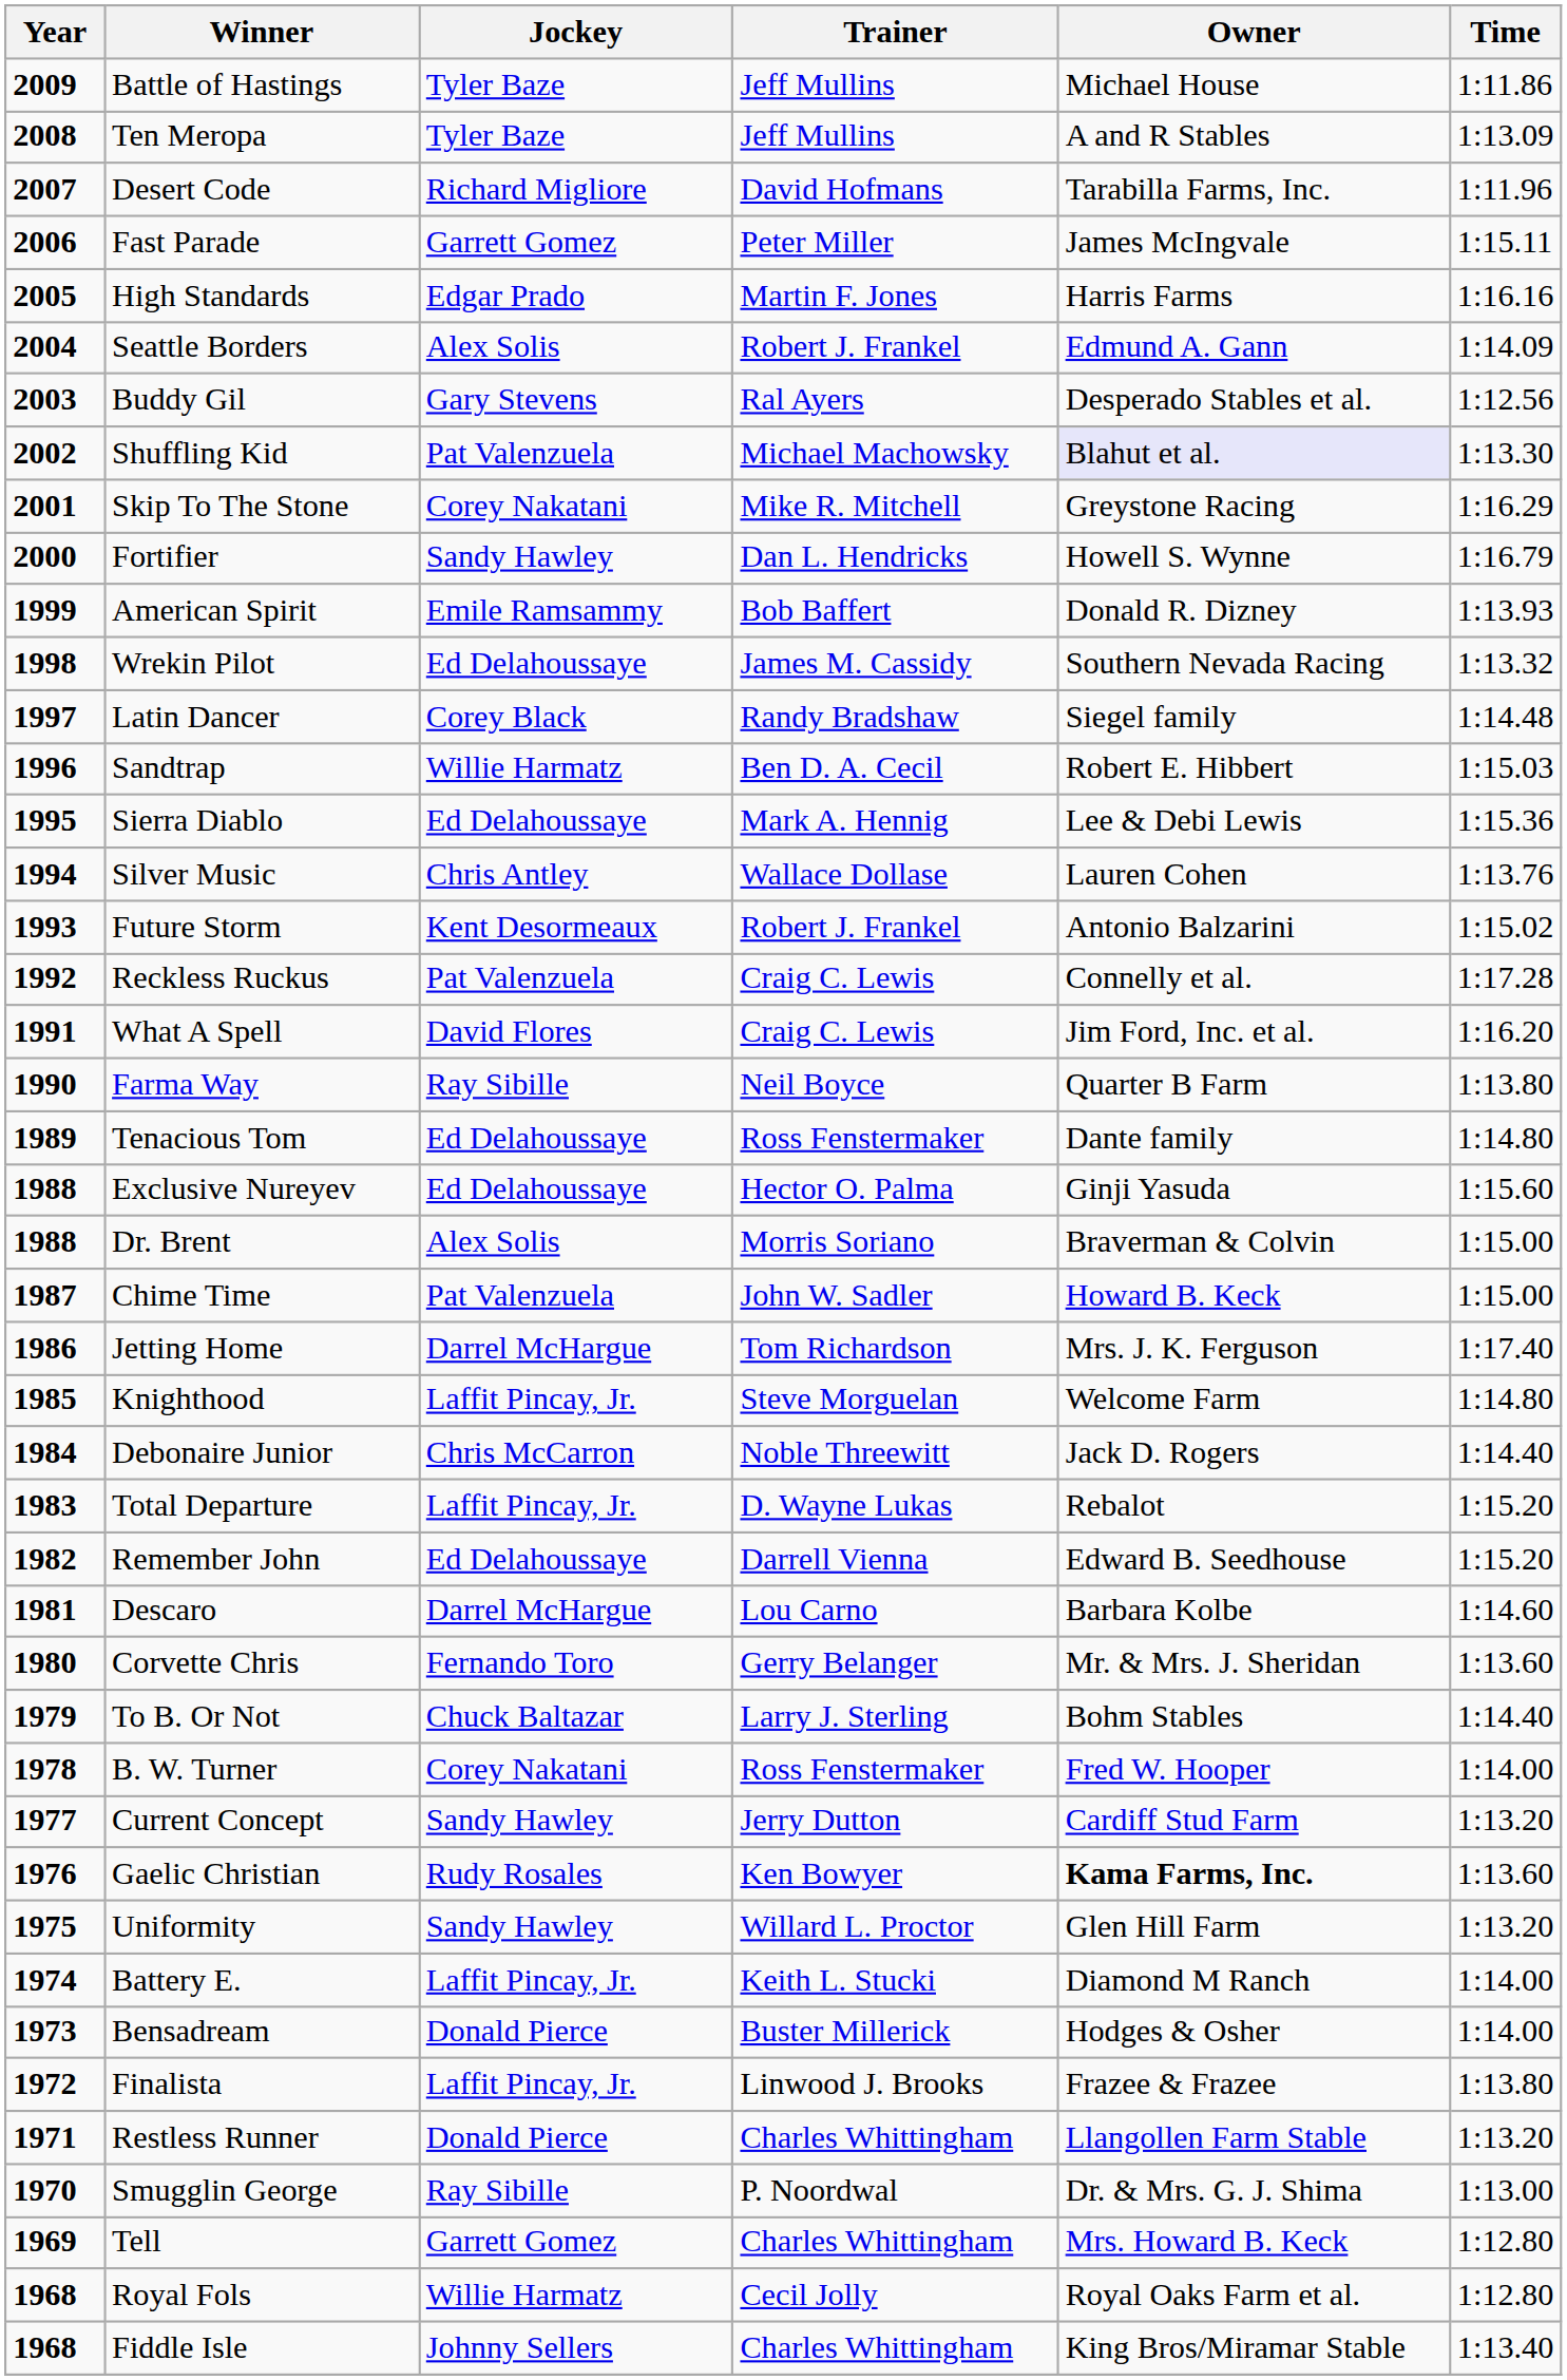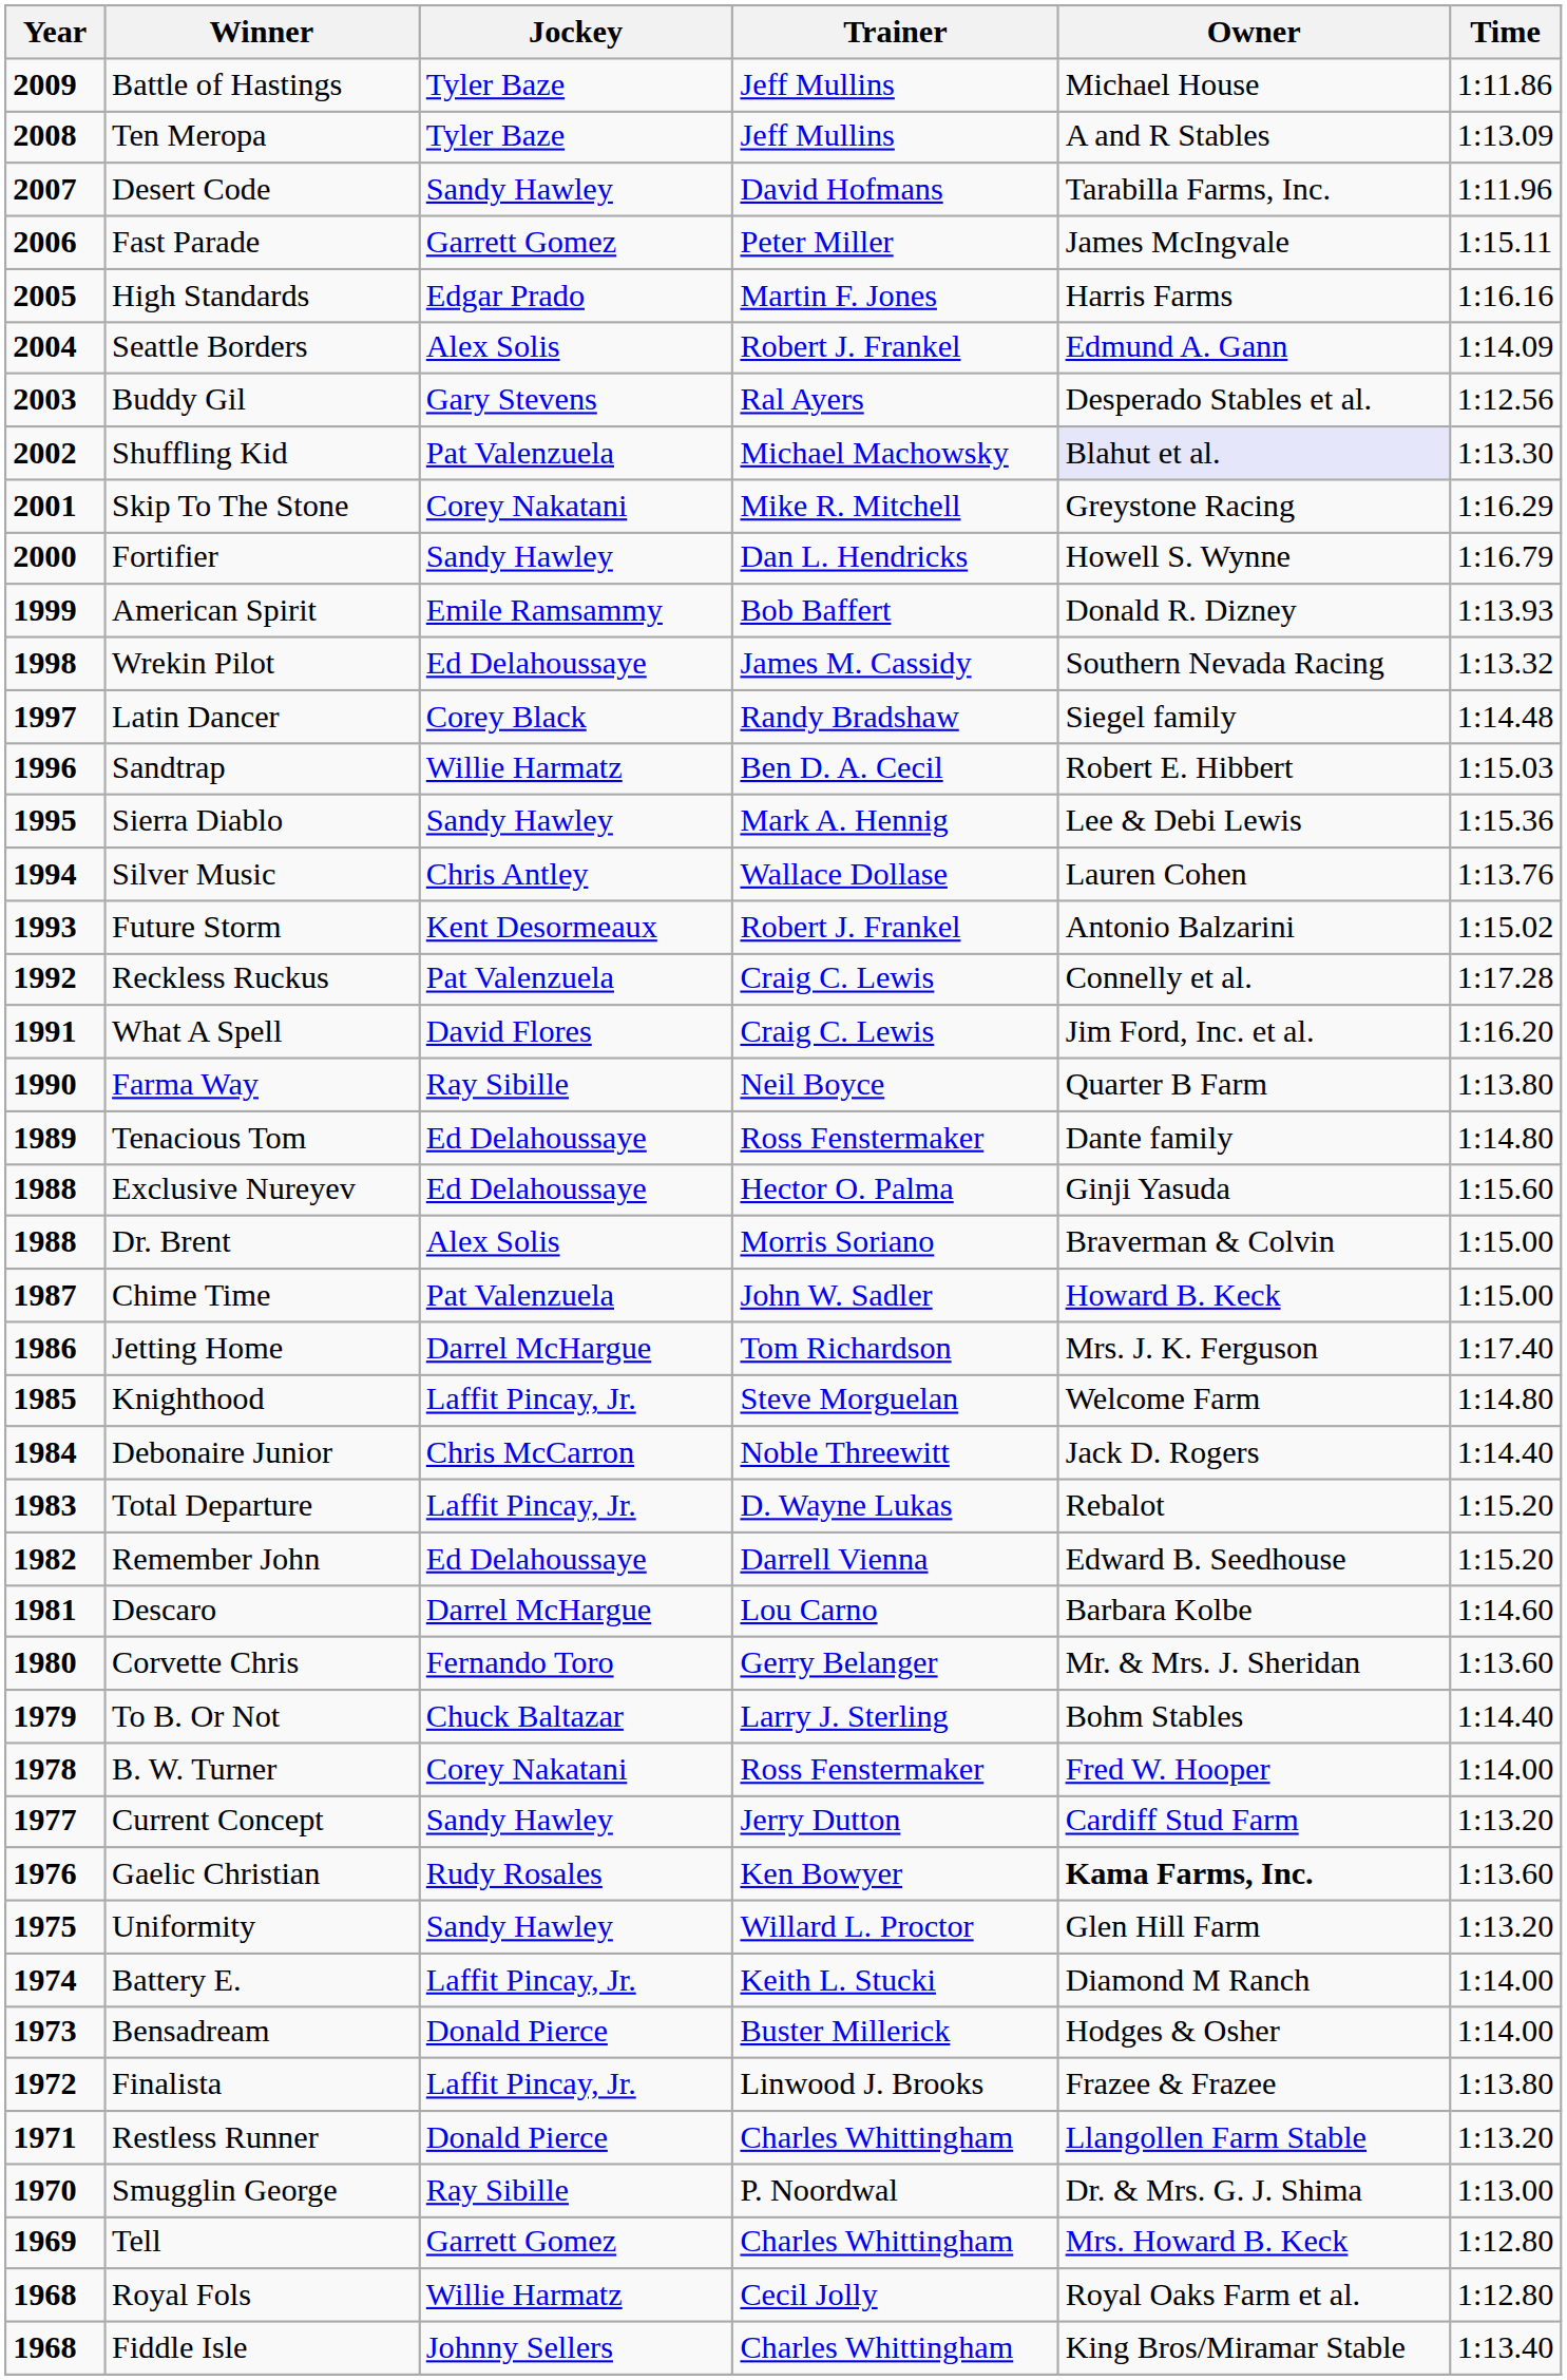 <table class="wikitable sortable" style="font-size:90%">
 <tr>
 <th style="width:38px">Year<br></th>
 <th style="width:135px">Winner<br></th>
 <th style="width:135px">Jockey<br></th>
 <th style="width:140px">Trainer<br></th>
 <th style="width:170px">Owner<br></th>
 <th>Time</th>
 </tr>
 <tr>
 <td><strong>2009</strong></td>
 <td>Battle of Hastings</td>
 <td><a href='#'>Tyler Baze</a></td>
 <td><a href='#'>Jeff Mullins</a></td>
 <td>Michael House</td>
 <td>1:11.86</td>
 </tr>
 <tr>
 <td><strong>2008</strong></td>
 <td>Ten Meropa</td>
 <td><a href='#'>Tyler Baze</a></td>
 <td><a href='#'>Jeff Mullins</a></td>
 <td>A and R Stables</td>
 <td>1:13.09</td>
 </tr>
 <tr>
 <td><strong>2007</strong></td>
 <td>Desert Code</td>
-<td><a href='#'>Richard Migliore</a></td>
+<td><a href='#'>Sandy Hawley</a></td>
 <td><a href='#'>David Hofmans</a></td>
 <td>Tarabilla Farms, Inc.</td>
 <td>1:11.96</td>
 </tr>
 <tr>
 <td><strong>2006</strong></td>
 <td>Fast Parade</td>
 <td><a href='#'>Garrett Gomez</a></td>
 <td><a href='#'>Peter Miller</a></td>
 <td>James McIngvale</td>
 <td>1:15.11</td>
 </tr>
 <tr>
 <td><strong>2005</strong></td>
 <td>High Standards</td>
 <td><a href='#'>Edgar Prado</a></td>
 <td><a href='#'>Martin F. Jones</a></td>
 <td>Harris Farms</td>
 <td>1:16.16</td>
 </tr>
 <tr>
 <td><strong>2004</strong></td>
 <td>Seattle Borders</td>
 <td><a href='#'>Alex Solis</a></td>
 <td><a href='#'>Robert J. Frankel</a></td>
 <td><a href='#'>Edmund A. Gann</a></td>
 <td>1:14.09</td>
 </tr>
 <tr>
 <td><strong>2003</strong></td>
 <td>Buddy Gil</td>
 <td><a href='#'>Gary Stevens</a></td>
 <td><a href='#'>Ral Ayers</a></td>
 <td>Desperado Stables et al.</td>
 <td>1:12.56</td>
 </tr>
 <tr>
 <td><strong>2002</strong></td>
 <td>Shuffling Kid</td>
 <td><a href='#'>Pat Valenzuela</a></td>
 <td><a href='#'>Michael Machowsky</a></td>
 <td style="background: lavender;">Blahut et al.</td>
 <td>1:13.30</td>
 </tr>
 <tr>
 <td><strong>2001</strong></td>
 <td>Skip To The Stone</td>
 <td><a href='#'>Corey Nakatani</a></td>
 <td><a href='#'>Mike R. Mitchell</a></td>
 <td>Greystone Racing</td>
 <td>1:16.29</td>
 </tr>
 <tr>
 <td><strong>2000</strong></td>
 <td>Fortifier</td>
 <td><a href='#'>Sandy Hawley</a></td>
 <td><a href='#'>Dan L. Hendricks</a></td>
 <td>Howell S. Wynne</td>
 <td>1:16.79</td>
 </tr>
 <tr>
 <td><strong>1999</strong></td>
 <td>American Spirit</td>
 <td><a href='#'>Emile Ramsammy</a></td>
 <td><a href='#'>Bob Baffert</a></td>
 <td>Donald R. Dizney</td>
 <td>1:13.93</td>
 </tr>
 <tr>
 <td><strong>1998</strong></td>
 <td>Wrekin Pilot</td>
 <td><a href='#'>Ed Delahoussaye</a></td>
 <td><a href='#'>James M. Cassidy</a></td>
 <td>Southern Nevada Racing</td>
 <td>1:13.32</td>
 </tr>
 <tr>
 <td><strong>1997</strong></td>
 <td>Latin Dancer</td>
 <td><a href='#'>Corey Black</a></td>
 <td><a href='#'>Randy Bradshaw</a></td>
 <td>Siegel family</td>
 <td>1:14.48</td>
 </tr>
 <tr>
 <td><strong>1996</strong></td>
 <td>Sandtrap</td>
 <td><a href='#'>Willie Harmatz</a></td>
 <td><a href='#'>Ben D. A. Cecil</a></td>
 <td>Robert E. Hibbert</td>
 <td>1:15.03</td>
 </tr>
 <tr>
 <td><strong>1995</strong></td>
 <td>Sierra Diablo</td>
-<td><a href='#'>Ed Delahoussaye</a></td>
+<td><a href='#'>Sandy Hawley</a></td>
 <td><a href='#'>Mark A. Hennig</a></td>
 <td>Lee & Debi Lewis</td>
 <td>1:15.36</td>
 </tr>
 <tr>
 <td><strong>1994</strong></td>
 <td>Silver Music</td>
 <td><a href='#'>Chris Antley</a></td>
 <td><a href='#'>Wallace Dollase</a></td>
 <td>Lauren Cohen</td>
 <td>1:13.76</td>
 </tr>
 <tr>
 <td><strong>1993</strong></td>
 <td>Future Storm</td>
 <td><a href='#'>Kent Desormeaux</a></td>
 <td><a href='#'>Robert J. Frankel</a></td>
 <td>Antonio Balzarini</td>
 <td>1:15.02</td>
 </tr>
 <tr>
 <td><strong>1992</strong></td>
 <td>Reckless Ruckus</td>
 <td><a href='#'>Pat Valenzuela</a></td>
 <td><a href='#'>Craig C. Lewis</a></td>
 <td>Connelly et al.</td>
 <td>1:17.28</td>
 </tr>
 <tr>
 <td><strong>1991</strong></td>
 <td>What A Spell</td>
 <td><a href='#'>David Flores</a></td>
 <td><a href='#'>Craig C. Lewis</a></td>
 <td>Jim Ford, Inc. et al.</td>
 <td>1:16.20</td>
 </tr>
 <tr>
 <td><strong>1990</strong></td>
 <td><a href='#'>Farma Way</a></td>
 <td><a href='#'>Ray Sibille</a></td>
 <td><a href='#'>Neil Boyce</a></td>
 <td>Quarter B Farm</td>
 <td>1:13.80</td>
 </tr>
 <tr>
 <td><strong>1989</strong></td>
 <td>Tenacious Tom</td>
 <td><a href='#'>Ed Delahoussaye</a></td>
 <td><a href='#'>Ross Fenstermaker</a></td>
 <td>Dante family</td>
 <td>1:14.80</td>
 </tr>
 <tr>
 <td><strong>1988</strong></td>
 <td>Exclusive Nureyev</td>
 <td><a href='#'>Ed Delahoussaye</a></td>
 <td><a href='#'>Hector O. Palma</a></td>
 <td>Ginji Yasuda</td>
 <td>1:15.60</td>
 </tr>
 <tr>
 <td><strong>1988</strong></td>
 <td>Dr. Brent</td>
 <td><a href='#'>Alex Solis</a></td>
 <td><a href='#'>Morris Soriano</a></td>
 <td>Braverman & Colvin</td>
 <td>1:15.00</td>
 </tr>
 <tr>
 <td><strong>1987</strong></td>
 <td>Chime Time</td>
 <td><a href='#'>Pat Valenzuela</a></td>
 <td><a href='#'>John W. Sadler</a></td>
 <td><a href='#'>Howard B. Keck</a></td>
 <td>1:15.00</td>
 </tr>
 <tr>
 <td><strong>1986</strong></td>
 <td>Jetting Home</td>
 <td><a href='#'>Darrel McHargue</a></td>
 <td><a href='#'>Tom Richardson</a></td>
 <td>Mrs. J. K. Ferguson</td>
 <td>1:17.40</td>
 </tr>
 <tr>
 <td><strong>1985</strong></td>
 <td>Knighthood</td>
 <td><a href='#'>Laffit Pincay, Jr.</a></td>
 <td><a href='#'>Steve Morguelan</a></td>
 <td>Welcome Farm</td>
 <td>1:14.80</td>
 </tr>
 <tr>
 <td><strong>1984</strong></td>
 <td>Debonaire Junior</td>
 <td><a href='#'>Chris McCarron</a></td>
 <td><a href='#'>Noble Threewitt</a></td>
 <td>Jack D. Rogers</td>
 <td>1:14.40</td>
 </tr>
 <tr>
 <td><strong>1983</strong></td>
 <td>Total Departure</td>
 <td><a href='#'>Laffit Pincay, Jr.</a></td>
 <td><a href='#'>D. Wayne Lukas</a></td>
 <td>Rebalot</td>
 <td>1:15.20</td>
 </tr>
 <tr>
 <td><strong>1982</strong></td>
 <td>Remember John</td>
 <td><a href='#'>Ed Delahoussaye</a></td>
 <td><a href='#'>Darrell Vienna</a></td>
 <td>Edward B. Seedhouse</td>
 <td>1:15.20</td>
 </tr>
 <tr>
 <td><strong>1981</strong></td>
 <td>Descaro</td>
 <td><a href='#'>Darrel McHargue</a></td>
 <td><a href='#'>Lou Carno</a></td>
 <td>Barbara Kolbe</td>
 <td>1:14.60</td>
 </tr>
 <tr>
 <td><strong>1980</strong></td>
 <td>Corvette Chris</td>
 <td><a href='#'>Fernando Toro</a></td>
 <td><a href='#'>Gerry Belanger</a></td>
 <td>Mr. & Mrs. J. Sheridan</td>
 <td>1:13.60</td>
 </tr>
 <tr>
 <td><strong>1979</strong></td>
 <td>To B. Or Not</td>
 <td><a href='#'>Chuck Baltazar</a></td>
 <td><a href='#'>Larry J. Sterling</a></td>
 <td>Bohm Stables</td>
 <td>1:14.40</td>
 </tr>
 <tr>
 <td><strong>1978</strong></td>
 <td>B. W. Turner</td>
 <td><a href='#'>Corey Nakatani</a></td>
 <td><a href='#'>Ross Fenstermaker</a></td>
 <td><a href='#'>Fred W. Hooper</a></td>
 <td>1:14.00</td>
 </tr>
 <tr>
 <td><strong>1977</strong></td>
 <td>Current Concept</td>
 <td><a href='#'>Sandy Hawley</a></td>
 <td><a href='#'>Jerry Dutton</a></td>
 <td><a href='#'>Cardiff Stud Farm</a></td>
 <td>1:13.20</td>
 </tr>
 <tr>
 <td><strong>1976</strong></td>
 <td>Gaelic Christian</td>
 <td><a href='#'>Rudy Rosales</a></td>
 <td><a href='#'>Ken Bowyer</a></td>
 <td><strong>Kama Farms, Inc.</strong></td>
 <td>1:13.60</td>
 </tr>
 <tr>
 <td><strong>1975</strong></td>
 <td>Uniformity</td>
 <td><a href='#'>Sandy Hawley</a></td>
 <td><a href='#'>Willard L. Proctor</a></td>
 <td>Glen Hill Farm</td>
 <td>1:13.20</td>
 </tr>
 <tr>
 <td><strong>1974</strong></td>
 <td>Battery E.</td>
 <td><a href='#'>Laffit Pincay, Jr.</a></td>
 <td><a href='#'>Keith L. Stucki</a></td>
 <td>Diamond M Ranch</td>
 <td>1:14.00</td>
 </tr>
 <tr>
 <td><strong>1973</strong></td>
 <td>Bensadream</td>
 <td><a href='#'>Donald Pierce</a></td>
 <td><a href='#'>Buster Millerick</a></td>
 <td>Hodges & Osher</td>
 <td>1:14.00</td>
 </tr>
 <tr>
 <td><strong>1972</strong></td>
 <td>Finalista</td>
 <td><a href='#'>Laffit Pincay, Jr.</a></td>
 <td>Linwood J. Brooks</td>
 <td>Frazee & Frazee</td>
 <td>1:13.80</td>
 </tr>
 <tr>
 <td><strong>1971</strong></td>
 <td>Restless Runner</td>
 <td><a href='#'>Donald Pierce</a></td>
 <td><a href='#'>Charles Whittingham</a></td>
 <td><a href='#'>Llangollen Farm Stable</a></td>
 <td>1:13.20</td>
 </tr>
 <tr>
 <td><strong>1970</strong></td>
 <td>Smugglin George</td>
 <td><a href='#'>Ray Sibille</a></td>
 <td>P. Noordwal</td>
 <td>Dr. & Mrs. G. J. Shima</td>
 <td>1:13.00</td>
 </tr>
 <tr>
 <td><strong>1969</strong></td>
 <td>Tell</td>
 <td><a href='#'>Garrett Gomez</a></td>
 <td><a href='#'>Charles Whittingham</a></td>
 <td><a href='#'>Mrs. Howard B. Keck</a></td>
 <td>1:12.80</td>
 </tr>
 <tr>
 <td><strong>1968</strong></td>
 <td>Royal Fols</td>
 <td><a href='#'>Willie Harmatz</a></td>
 <td><a href='#'>Cecil Jolly</a></td>
 <td>Royal Oaks Farm et al.</td>
 <td>1:12.80</td>
 </tr>
 <tr>
 <td><strong>1968</strong></td>
 <td>Fiddle Isle</td>
 <td><a href='#'>Johnny Sellers</a></td>
 <td><a href='#'>Charles Whittingham</a></td>
 <td>King Bros/Miramar Stable</td>
 <td>1:13.40</td>
 </tr>
 <tr>
 </tr>
 </table>
